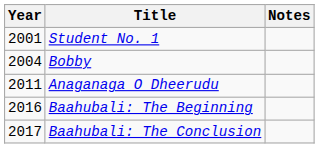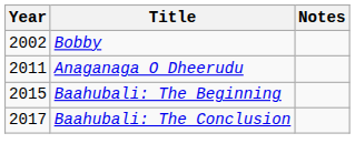 <table class="wikitable sortable">
 <tr>
 <th>Year</th>
 <th>Title</th>
 <th>Notes</th>
 </tr>
 <tr>
-<td>2001</td>
-<td><em><a href='#'>Student No. 1</a></em></td>
-<td></td>
-</tr>
-<tr>
-<td>2004</td>
+<td>2002</td>
 <td><em><a href='#'>Bobby</a></em></td>
 <td></td>
 </tr>
 <tr>
 <td>2011</td>
 <td><em><a href='#'>Anaganaga O Dheerudu</a></em></td>
 <td></td>
 </tr>
 <tr>
-<td>2016</td>
+<td>2015</td>
 <td><em><a href='#'>Baahubali: The Beginning</a></em></td>
 <td></td>
 </tr>
 <tr>
 <td>2017</td>
 <td><em><a href='#'>Baahubali: The Conclusion</a></em></td>
 <td></td>
 </tr>
 </table>
